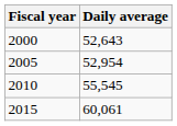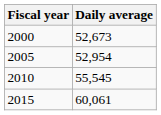 <table class="wikitable">
 <tr>
 <th>Fiscal year</th>
 <th>Daily average</th>
 </tr>
 <tr>
 <td>2000</td>
-<td>52,643</td>
+<td>52,673</td>
 </tr>
 <tr>
 <td>2005</td>
 <td>52,954</td>
 </tr>
 <tr>
 <td>2010</td>
 <td>55,545</td>
 </tr>
 <tr>
 <td>2015</td>
 <td>60,061</td>
 </tr>
 </table>
